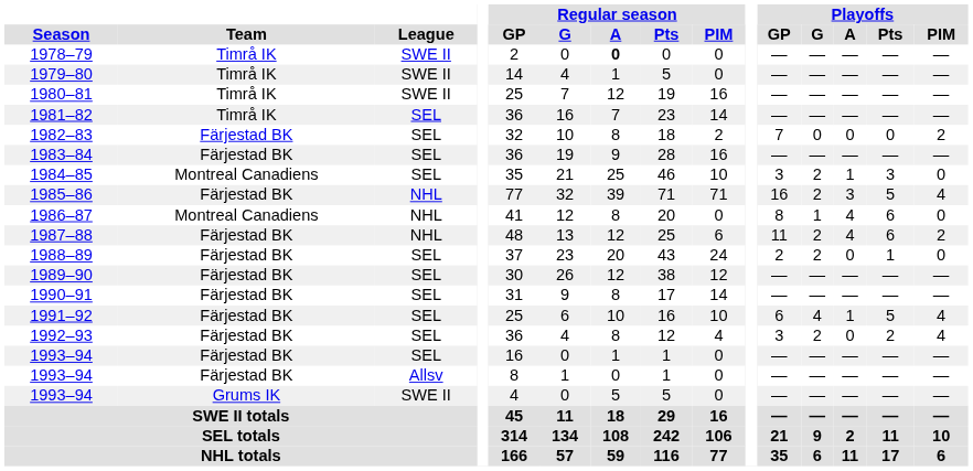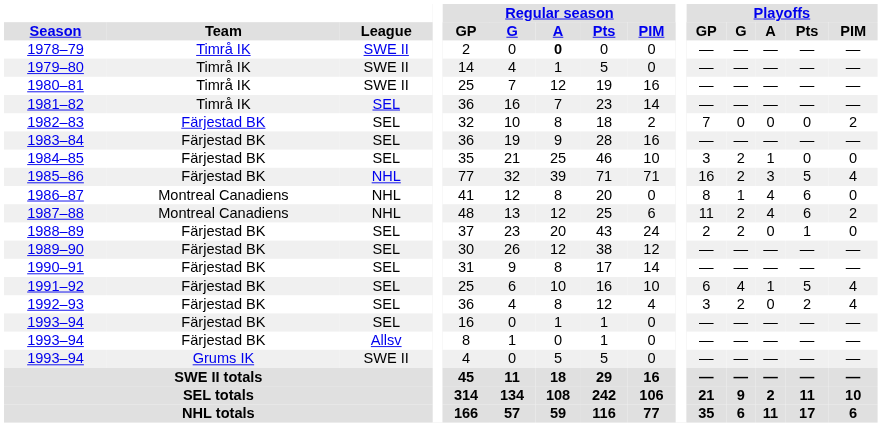 <table border="0" cellpadding="1" cellspacing="0" style="text-align:center; width:60em">
 <tr bgcolor="#e0e0e0">
 <th colspan="3" bgcolor="#ffffff"> </th>
 <th rowspan="99" bgcolor="#ffffff"> </th>
 <th colspan="5"><a href='#'>Regular season</a></th>
 <th rowspan="99" bgcolor="#ffffff"> </th>
 <th colspan="5"><a href='#'>Playoffs</a></th>
 </tr>
 <tr bgcolor="#e0e0e0">
 <th><a href='#'>Season</a></th>
 <th>Team</th>
 <th>League</th>
 <th>GP</th>
 <th><a href='#'>G</a></th>
 <th><a href='#'>A</a></th>
 <th><a href='#'>Pts</a></th>
 <th><a href='#'>PIM</a></th>
 <th>GP</th>
 <th>G</th>
 <th>A</th>
 <th>Pts</th>
 <th>PIM</th>
 </tr>
 <tr>
 <td><a href='#'>1978–79</a></td>
 <td><a href='#'>Timrå IK</a></td>
 <td><a href='#'>SWE II</a></td>
 <td>2</td>
 <td>0</td>
 <td><strong>0</strong></td>
 <td>0</td>
 <td>0</td>
 <td>—</td>
 <td>—</td>
 <td>—</td>
 <td>—</td>
 <td>—</td>
 </tr>
 <tr bgcolor="#f0f0f0">
 <td><a href='#'>1979–80</a></td>
 <td>Timrå IK</td>
 <td>SWE II</td>
 <td>14</td>
 <td>4</td>
 <td>1</td>
 <td>5</td>
 <td>0</td>
 <td>—</td>
 <td>—</td>
 <td>—</td>
 <td>—</td>
 <td>—</td>
 </tr>
 <tr>
 <td><a href='#'>1980–81</a></td>
 <td>Timrå IK</td>
 <td>SWE II</td>
 <td>25</td>
 <td>7</td>
 <td>12</td>
 <td>19</td>
 <td>16</td>
 <td>—</td>
 <td>—</td>
 <td>—</td>
 <td>—</td>
 <td>—</td>
 </tr>
 <tr bgcolor="#f0f0f0">
 <td><a href='#'>1981–82</a></td>
 <td>Timrå IK</td>
 <td><a href='#'>SEL</a></td>
 <td>36</td>
 <td>16</td>
 <td>7</td>
 <td>23</td>
 <td>14</td>
 <td>—</td>
 <td>—</td>
 <td>—</td>
 <td>—</td>
 <td>—</td>
 </tr>
 <tr>
 <td><a href='#'>1982–83</a></td>
 <td><a href='#'>Färjestad BK</a></td>
 <td>SEL</td>
 <td>32</td>
 <td>10</td>
 <td>8</td>
 <td>18</td>
 <td>2</td>
 <td>7</td>
 <td>0</td>
 <td>0</td>
 <td>0</td>
 <td>2</td>
 </tr>
 <tr bgcolor="#f0f0f0">
 <td><a href='#'>1983–84</a></td>
 <td>Färjestad BK</td>
 <td>SEL</td>
 <td>36</td>
 <td>19</td>
 <td>9</td>
 <td>28</td>
 <td>16</td>
 <td>—</td>
 <td>—</td>
 <td>—</td>
 <td>—</td>
 <td>—</td>
 </tr>
 <tr>
 <td><a href='#'>1984–85</a></td>
-<td>Montreal Canadiens</td>
+<td>Färjestad BK</td>
 <td>SEL</td>
 <td>35</td>
 <td>21</td>
 <td>25</td>
 <td>46</td>
 <td>10</td>
 <td>3</td>
 <td>2</td>
 <td>1</td>
-<td>3</td>
+<td>0</td>
 <td>0</td>
 </tr>
 <tr bgcolor="#f0f0f0">
 <td><a href='#'>1985–86</a></td>
 <td>Färjestad BK</td>
 <td><a href='#'>NHL</a></td>
 <td>77</td>
 <td>32</td>
 <td>39</td>
 <td>71</td>
 <td>71</td>
 <td>16</td>
 <td>2</td>
 <td>3</td>
 <td>5</td>
 <td>4</td>
 </tr>
 <tr>
 <td><a href='#'>1986–87</a></td>
 <td>Montreal Canadiens</td>
 <td>NHL</td>
 <td>41</td>
 <td>12</td>
 <td>8</td>
 <td>20</td>
 <td>0</td>
 <td>8</td>
 <td>1</td>
 <td>4</td>
 <td>6</td>
 <td>0</td>
 </tr>
 <tr bgcolor="#f0f0f0">
 <td><a href='#'>1987–88</a></td>
-<td>Färjestad BK</td>
+<td>Montreal Canadiens</td>
 <td>NHL</td>
 <td>48</td>
 <td>13</td>
 <td>12</td>
 <td>25</td>
 <td>6</td>
 <td>11</td>
 <td>2</td>
 <td>4</td>
 <td>6</td>
 <td>2</td>
 </tr>
 <tr>
 <td><a href='#'>1988–89</a></td>
 <td>Färjestad BK</td>
 <td>SEL</td>
 <td>37</td>
 <td>23</td>
 <td>20</td>
 <td>43</td>
 <td>24</td>
 <td>2</td>
 <td>2</td>
 <td>0</td>
 <td>1</td>
 <td>0</td>
 </tr>
 <tr bgcolor="#f0f0f0">
 <td><a href='#'>1989–90</a></td>
 <td>Färjestad BK</td>
 <td>SEL</td>
 <td>30</td>
 <td>26</td>
 <td>12</td>
 <td>38</td>
 <td>12</td>
 <td>—</td>
 <td>—</td>
 <td>—</td>
 <td>—</td>
 <td>—</td>
 </tr>
 <tr>
 <td><a href='#'>1990–91</a></td>
 <td>Färjestad BK</td>
 <td>SEL</td>
 <td>31</td>
 <td>9</td>
 <td>8</td>
 <td>17</td>
 <td>14</td>
 <td>—</td>
 <td>—</td>
 <td>—</td>
 <td>—</td>
 <td>—</td>
 </tr>
 <tr bgcolor="#f0f0f0">
 <td><a href='#'>1991–92</a></td>
 <td>Färjestad BK</td>
 <td>SEL</td>
 <td>25</td>
 <td>6</td>
 <td>10</td>
 <td>16</td>
 <td>10</td>
 <td>6</td>
 <td>4</td>
 <td>1</td>
 <td>5</td>
 <td>4</td>
 </tr>
 <tr>
 <td><a href='#'>1992–93</a></td>
 <td>Färjestad BK</td>
 <td>SEL</td>
 <td>36</td>
 <td>4</td>
 <td>8</td>
 <td>12</td>
 <td>4</td>
 <td>3</td>
 <td>2</td>
 <td>0</td>
 <td>2</td>
 <td>4</td>
 </tr>
 <tr bgcolor="#f0f0f0">
 <td><a href='#'>1993–94</a></td>
 <td>Färjestad BK</td>
 <td>SEL</td>
 <td>16</td>
 <td>0</td>
 <td>1</td>
 <td>1</td>
 <td>0</td>
 <td>—</td>
 <td>—</td>
 <td>—</td>
 <td>—</td>
 <td>—</td>
 </tr>
 <tr>
 <td><a href='#'>1993–94</a></td>
 <td>Färjestad BK</td>
 <td><a href='#'>Allsv</a></td>
 <td>8</td>
 <td>1</td>
 <td>0</td>
 <td>1</td>
 <td>0</td>
 <td>—</td>
 <td>—</td>
 <td>—</td>
 <td>—</td>
 <td>—</td>
 </tr>
 <tr bgcolor="#f0f0f0">
 <td><a href='#'>1993–94</a></td>
 <td><a href='#'>Grums IK</a></td>
 <td>SWE II</td>
 <td>4</td>
 <td>0</td>
 <td>5</td>
 <td>5</td>
 <td>0</td>
 <td>—</td>
 <td>—</td>
 <td>—</td>
 <td>—</td>
 <td>—</td>
 </tr>
 <tr bgcolor="#e0e0e0">
 <th colspan="3">SWE II totals</th>
 <th>45</th>
 <th>11</th>
 <th>18</th>
 <th>29</th>
 <th>16</th>
 <th>—</th>
 <th>—</th>
 <th>—</th>
 <th>—</th>
 <th>—</th>
 </tr>
 <tr bgcolor="#e0e0e0">
 <th colspan="3">SEL totals</th>
 <th>314</th>
 <th>134</th>
 <th>108</th>
 <th>242</th>
 <th>106</th>
 <th>21</th>
 <th>9</th>
 <th>2</th>
 <th>11</th>
 <th>10</th>
 </tr>
 <tr bgcolor="#e0e0e0">
 <th colspan="3">NHL totals</th>
 <th>166</th>
 <th>57</th>
 <th>59</th>
 <th>116</th>
 <th>77</th>
 <th>35</th>
 <th>6</th>
 <th>11</th>
 <th>17</th>
 <th>6</th>
 </tr>
 </table>
